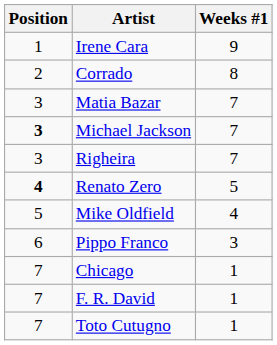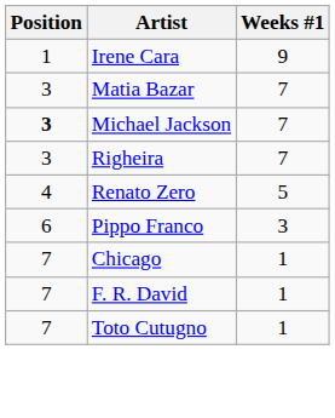 <table class="wikitable sortable" style="font-size:97%;">
 <tr>
 <th>Position</th>
 <th>Artist</th>
 <th>Weeks #1</th>
 </tr>
 <tr>
 <td align="center">1</td>
 <td><a href='#'>Irene Cara</a></td>
 <td align="center">9</td>
-</tr>
-<tr>
-<td align="center">2</td>
-<td><a href='#'>Corrado</a></td>
-<td align="center">8</td>
 </tr>
 <tr>
 <td align="center">3</td>
 <td><a href='#'>Matia Bazar</a></td>
 <td align="center">7</td>
 </tr>
 <tr>
 <td align="center"><strong>3</strong></td>
 <td><a href='#'>Michael Jackson</a></td>
 <td align="center">7</td>
 </tr>
 <tr>
 <td align="center">3</td>
 <td><a href='#'>Righeira</a></td>
 <td align="center">7</td>
 </tr>
 <tr>
-<td align="center"><strong>4</strong></td>
+<td align="center">4</td>
 <td><a href='#'>Renato Zero</a></td>
 <td align="center">5</td>
-</tr>
-<tr>
-<td align="center">5</td>
-<td><a href='#'>Mike Oldfield</a></td>
-<td align="center">4</td>
 </tr>
 <tr>
 <td align="center">6</td>
 <td><a href='#'>Pippo Franco</a></td>
 <td align="center">3</td>
 </tr>
 <tr>
 <td align="center">7</td>
 <td><a href='#'>Chicago</a></td>
 <td align="center">1</td>
 </tr>
 <tr>
 <td align="center">7</td>
 <td><a href='#'>F. R. David</a></td>
 <td align="center">1</td>
 </tr>
 <tr>
 <td align="center">7</td>
 <td><a href='#'>Toto Cutugno</a></td>
 <td align="center">1</td>
 </tr>
 </table>
